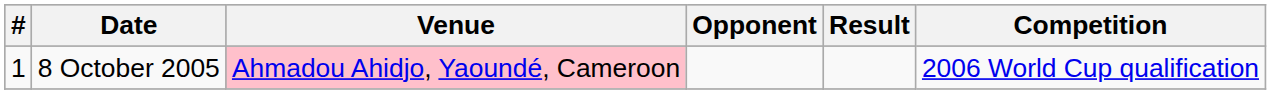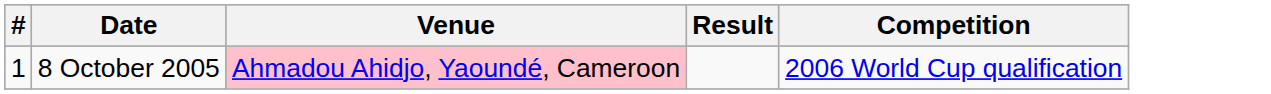 <table class="wikitable">
 <tr>
 <th>#</th>
 <th>Date</th>
 <th>Venue</th>
-<th>Opponent</th>
 <th>Result</th>
 <th>Competition</th>
 </tr>
 <tr>
 <td>1</td>
 <td>8 October 2005</td>
 <td style="background: pink;"><a href='#'>Ahmadou Ahidjo</a>, <a href='#'>Yaoundé</a>, Cameroon</td>
 <td></td>
-<td></td>
 <td><a href='#'>2006 World Cup qualification</a></td>
 </tr>
 </table>
